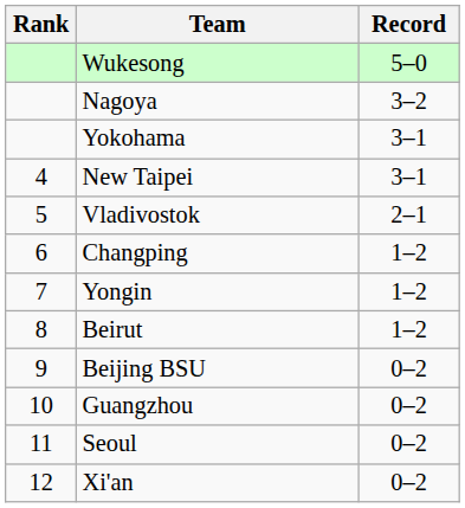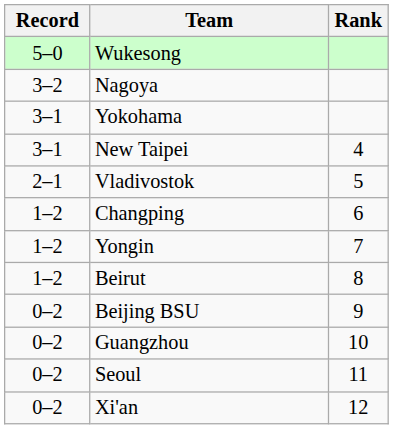 <table class="wikitable" style="text-align: center;">
 <tr>
+<th width=60>Record</th>
+<th width=180>Team</th>
 <th width=40>Rank</th>
-<th width=180>Team</th>
-<th width=60>Record</th>
 </tr>
 <tr bgcolor="#ccffcc">
+<td>5–0</td>
+<td align="left"> Wukesong</td>
 <td></td>
-<td align="left"> Wukesong</td>
-<td>5–0</td>
 </tr>
 <tr>
+<td>3–2</td>
+<td align="left"> Nagoya</td>
 <td></td>
-<td align="left"> Nagoya</td>
-<td>3–2</td>
 </tr>
 <tr>
+<td>3–1</td>
+<td align="left"> Yokohama</td>
 <td></td>
-<td align="left"> Yokohama</td>
-<td>3–1</td>
 </tr>
 <tr>
+<td>3–1</td>
+<td align="left"> New Taipei</td>
 <td>4</td>
-<td align="left"> New Taipei</td>
-<td>3–1</td>
 </tr>
 <tr>
+<td>2–1</td>
+<td align="left"> Vladivostok</td>
 <td>5</td>
-<td align="left"> Vladivostok</td>
-<td>2–1</td>
 </tr>
 <tr>
+<td>1–2</td>
+<td align="left"> Changping</td>
 <td>6</td>
-<td align="left"> Changping</td>
-<td>1–2</td>
 </tr>
 <tr>
+<td>1–2</td>
+<td align="left"> Yongin</td>
 <td>7</td>
-<td align="left"> Yongin</td>
-<td>1–2</td>
 </tr>
 <tr>
+<td>1–2</td>
+<td align="left"> Beirut</td>
 <td>8</td>
-<td align="left"> Beirut</td>
-<td>1–2</td>
 </tr>
 <tr>
+<td>0–2</td>
+<td align="left"> Beijing BSU</td>
 <td>9</td>
-<td align="left"> Beijing BSU</td>
-<td>0–2</td>
 </tr>
 <tr>
+<td>0–2</td>
+<td align="left"> Guangzhou</td>
 <td>10</td>
-<td align="left"> Guangzhou</td>
-<td>0–2</td>
 </tr>
 <tr>
+<td>0–2</td>
+<td align="left"> Seoul</td>
 <td>11</td>
-<td align="left"> Seoul</td>
-<td>0–2</td>
 </tr>
 <tr>
+<td>0–2</td>
+<td align="left"> Xi'an</td>
 <td>12</td>
-<td align="left"> Xi'an</td>
-<td>0–2</td>
 </tr>
 </table>
